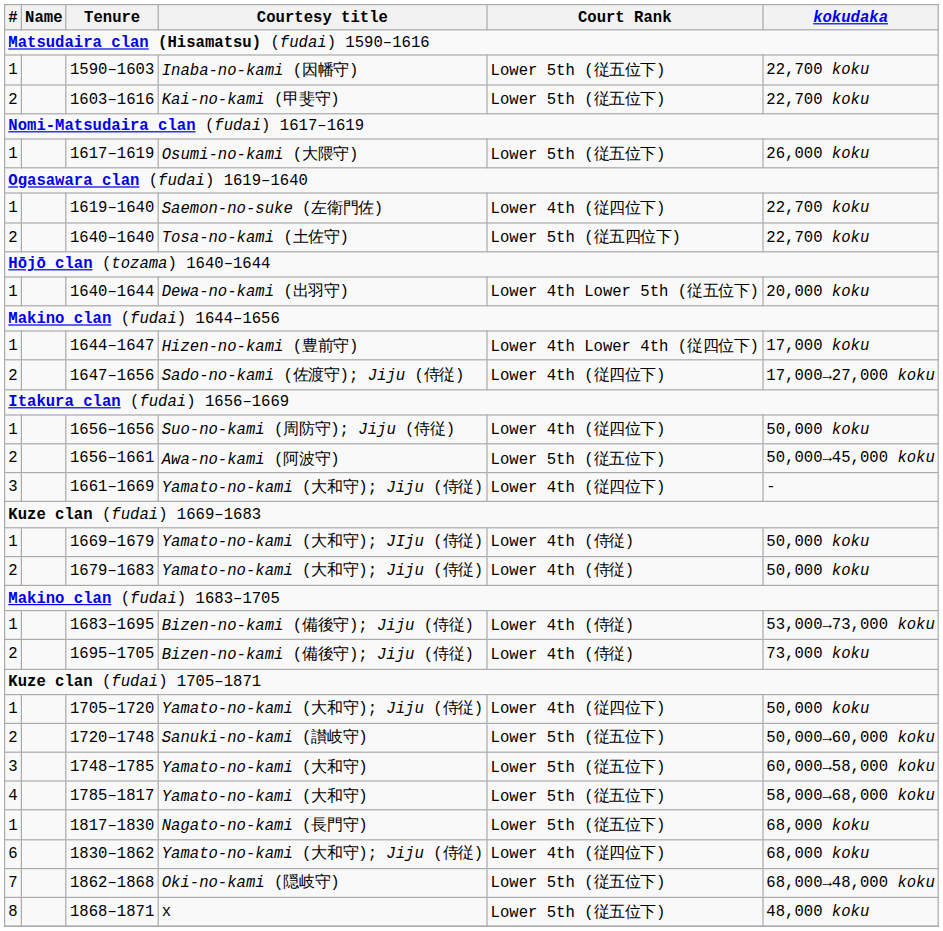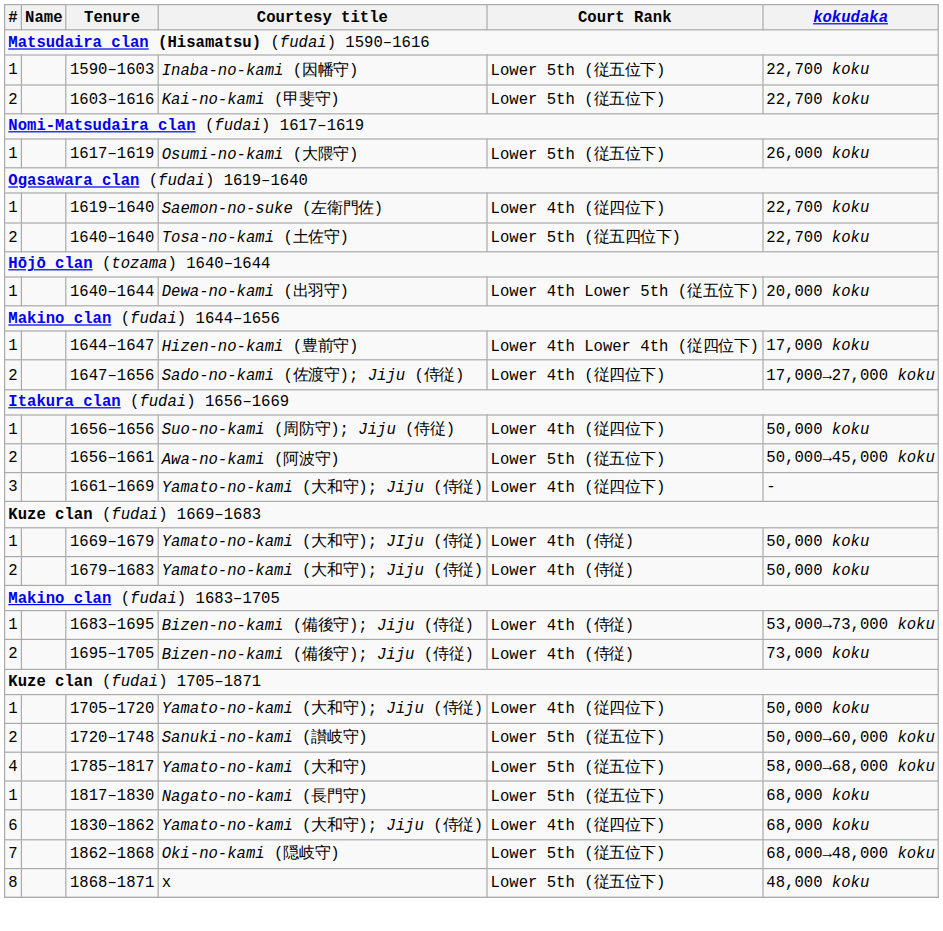 <table class=wikitable>
 <tr>
 <th>#</th>
 <th>Name</th>
 <th>Tenure</th>
 <th>Courtesy title</th>
 <th>Court Rank</th>
 <th><em><a href='#'>kokudaka</a></em></th>
 </tr>
 <tr>
 <td colspan=6> <strong><a href='#'>Matsudaira clan</a> (Hisamatsu)</strong> (<em>fudai</em>) 1590–1616</td>
 </tr>
 <tr>
 <td>1</td>
 <td></td>
 <td>1590–1603</td>
 <td><em>Inaba-no-kami</em> (因幡守)</td>
 <td>Lower 5th (従五位下)</td>
 <td>22,700 <em>koku</em></td>
 </tr>
 <tr>
 <td>2</td>
 <td></td>
 <td>1603–1616</td>
 <td><em>Kai-no-kami</em> (甲斐守)</td>
 <td>Lower 5th (従五位下)</td>
 <td>22,700 <em>koku</em></td>
 </tr>
 <tr>
 <td colspan=6> <strong><a href='#'>Nomi-Matsudaira clan</a></strong> (<em>fudai</em>) 1617–1619</td>
 </tr>
 <tr>
 <td>1</td>
 <td></td>
 <td>1617–1619</td>
 <td><em>Osumi-no-kami</em> (大隈守)</td>
 <td>Lower 5th (従五位下)</td>
 <td>26,000 <em>koku</em></td>
 </tr>
 <tr>
 <td colspan=6> <strong><a href='#'>Ogasawara clan</a></strong> (<em>fudai</em>) 1619–1640</td>
 </tr>
 <tr>
 <td>1</td>
 <td></td>
 <td>1619–1640</td>
 <td><em>Saemon-no-suke</em> (左衛門佐)</td>
 <td>Lower 4th (従四位下)</td>
 <td>22,700 <em>koku</em></td>
 </tr>
 <tr>
 <td>2</td>
 <td></td>
 <td>1640–1640</td>
 <td><em>Tosa-no-kami</em> (土佐守)</td>
 <td>Lower 5th (従五四位下)</td>
 <td>22,700 <em>koku</em></td>
 </tr>
 <tr>
 <td colspan=6> <strong><a href='#'>Hōjō clan</a></strong> (<em>tozama</em>) 1640–1644</td>
 </tr>
 <tr>
 <td>1</td>
 <td></td>
 <td>1640–1644</td>
 <td><em>Dewa-no-kami</em> (出羽守)</td>
 <td>Lower 4th Lower 5th (従五位下)</td>
 <td>20,000 <em>koku</em></td>
 </tr>
 <tr>
 <td colspan=6> <strong><a href='#'>Makino clan</a></strong> (<em>fudai</em>) 1644–1656</td>
 </tr>
 <tr>
 <td>1</td>
 <td></td>
 <td>1644–1647</td>
 <td><em>Hizen-no-kami</em> (豊前守)</td>
 <td>Lower 4th Lower 4th (従四位下)</td>
 <td>17,000 <em>koku</em></td>
 </tr>
 <tr>
 <td>2</td>
 <td></td>
 <td>1647–1656</td>
 <td><em>Sado-no-kami</em> (佐渡守); <em>Jiju</em> (侍従)</td>
 <td>Lower 4th (従四位下)</td>
 <td>17,000→27,000 <em>koku</em></td>
 </tr>
 <tr>
 <td colspan=6> <strong><a href='#'>Itakura clan</a></strong> (<em>fudai</em>) 1656–1669</td>
 </tr>
 <tr>
 <td>1</td>
 <td></td>
 <td>1656–1656</td>
 <td><em>Suo-no-kami</em> (周防守); <em>Jiju</em> (侍従)</td>
 <td>Lower 4th (従四位下)</td>
 <td>50,000 <em>koku</em></td>
 </tr>
 <tr>
 <td>2</td>
 <td></td>
 <td>1656–1661</td>
 <td><em>Awa-no-kami</em> (阿波守)</td>
 <td>Lower 5th (従五位下)</td>
 <td>50,000→45,000 <em>koku</em></td>
 </tr>
 <tr>
 <td>3</td>
 <td></td>
 <td>1661–1669</td>
 <td><em>Yamato-no-kami</em> (大和守); <em>Jiju</em> (侍従)</td>
 <td>Lower 4th (従四位下)</td>
 <td 45,000→50,000 >-</td>
 </tr>
 <tr>
 <td colspan=6> <strong>Kuze clan</strong> (<em>fudai</em>) 1669–1683</td>
 </tr>
 <tr>
 <td>1</td>
 <td></td>
 <td>1669–1679</td>
 <td><em>Yamato-no-kami</em> (大和守); <em>JIju</em> (侍従)</td>
 <td>Lower 4th (侍従)</td>
 <td>50,000 <em>koku</em></td>
 </tr>
 <tr>
 <td>2</td>
 <td></td>
 <td>1679–1683</td>
 <td><em>Yamato-no-kami</em> (大和守); <em>Jiju</em> (侍従)</td>
 <td>Lower 4th (侍従)</td>
 <td>50,000 <em>koku</em></td>
 </tr>
 <tr>
 <td colspan=6> <strong><a href='#'>Makino clan</a></strong> (<em>fudai</em>) 1683–1705</td>
 </tr>
 <tr>
 <td>1</td>
 <td></td>
 <td>1683–1695</td>
 <td><em>Bizen-no-kami</em> (備後守); <em>Jiju</em> (侍従)</td>
 <td>Lower 4th (侍従)</td>
 <td>53,000→73,000 <em>koku</em></td>
 </tr>
 <tr>
 <td>2</td>
 <td></td>
 <td>1695–1705</td>
 <td><em>Bizen-no-kami</em> (備後守); <em>Jiju</em> (侍従)</td>
 <td>Lower 4th (侍従)</td>
 <td>73,000 <em>koku</em></td>
 </tr>
 <tr>
 <td colspan=6> <strong>Kuze clan</strong> (<em>fudai</em>) 1705–1871</td>
 </tr>
 <tr>
 <td>1</td>
 <td></td>
 <td>1705–1720</td>
 <td><em>Yamato-no-kami</em> (大和守); <em>Jiju</em> (侍従)</td>
 <td>Lower 4th (従四位下)</td>
 <td>50,000 <em>koku</em></td>
 </tr>
 <tr>
 <td>2</td>
 <td></td>
 <td>1720–1748</td>
 <td><em>Sanuki-no-kami</em> (讃岐守)</td>
 <td>Lower 5th (従五位下)</td>
 <td>50,000→60,000 <em>koku</em></td>
 </tr>
 <tr>
-<td>3</td>
-<td></td>
-<td>1748–1785</td>
-<td><em>Yamato-no-kami</em> (大和守)</td>
-<td>Lower 5th (従五位下)</td>
-<td>60,000→58,000 <em>koku</em></td>
-</tr>
-<tr>
 <td>4</td>
 <td></td>
 <td>1785–1817</td>
 <td><em>Yamato-no-kami</em> (大和守)</td>
 <td>Lower 5th (従五位下)</td>
 <td>58,000→68,000 <em>koku</em></td>
 </tr>
 <tr>
 <td>1</td>
 <td></td>
 <td>1817–1830</td>
 <td><em>Nagato-no-kami</em> (長門守)</td>
 <td>Lower 5th (従五位下)</td>
 <td>68,000  <em>koku</em></td>
 </tr>
 <tr>
 <td>6</td>
 <td></td>
 <td>1830–1862</td>
 <td><em>Yamato-no-kami</em> (大和守); <em>Jiju</em> (侍従)</td>
 <td>Lower 4th (従四位下)</td>
 <td>68,000  <em>koku</em></td>
 </tr>
 <tr>
 <td>7</td>
 <td></td>
 <td>1862–1868</td>
 <td><em>Oki-no-kami</em> (隠岐守)</td>
 <td>Lower 5th (従五位下)</td>
 <td>68,000→48,000 <em>koku</em></td>
 </tr>
 <tr>
 <td>8</td>
 <td></td>
 <td>1868–1871</td>
 <td>x</td>
 <td>Lower 5th (従五位下)</td>
 <td>48,000  <em>koku</em></td>
 </tr>
 <tr>
 </tr>
 </table>
